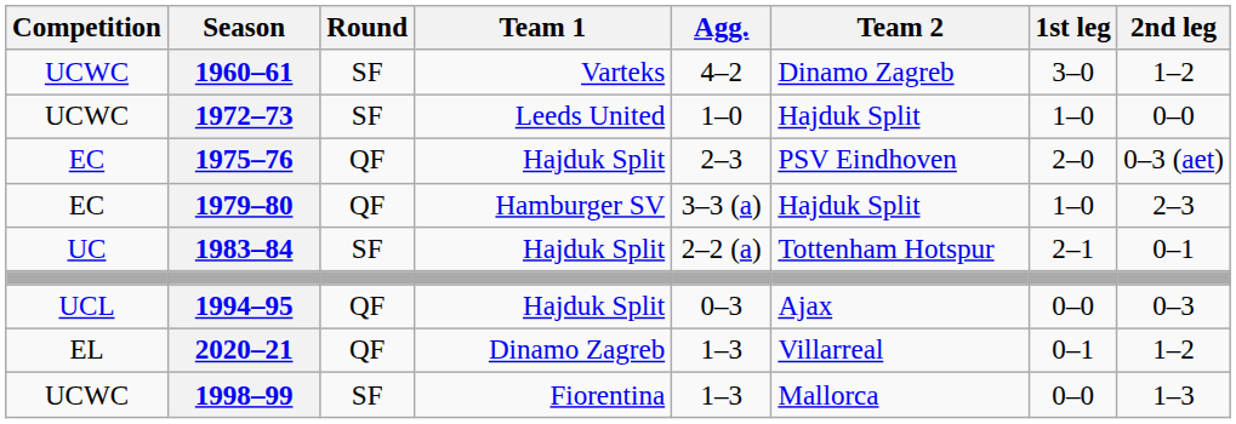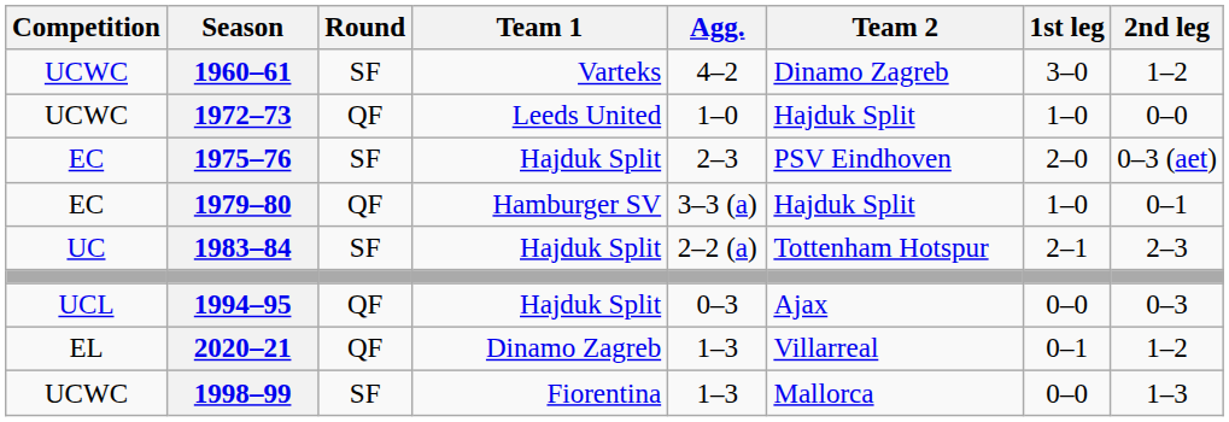 <table class="wikitable plainrowheaders sortable">
 <tr>
 <th scope="col">Competition</th>
 <th scope="col" style="width:80px;">Season</th>
 <th scope="col">Round</th>
 <th scope="col" style="width:140px;">Team 1</th>
 <th scope="col" style="width:50px;"><a href='#'>Agg.</a></th>
 <th scope="col" style="width:140px;">Team 2</th>
 <th scope="col">1st leg</th>
 <th scope="col">2nd leg</th>
 </tr>
 <tr>
 <td align="center"><a href='#'>UCWC</a></td>
 <th scope="row" style="text-align:center"><a href='#'>1960–61</a></th>
 <td align="center">SF</td>
 <td align="right"><a href='#'>Varteks</a> </td>
 <td align="center">4–2</td>
 <td> <a href='#'>Dinamo Zagreb</a></td>
 <td align="center">3–0</td>
 <td align="center">1–2</td>
 </tr>
 <tr>
 <td align="center">UCWC</td>
 <th scope="row" style="text-align:center"><a href='#'>1972–73</a></th>
-<td align="center">SF</td>
+<td align="center">QF</td>
 <td align="right"><a href='#'>Leeds United</a> </td>
 <td align="center">1–0</td>
 <td> <a href='#'>Hajduk Split</a></td>
 <td align="center">1–0</td>
 <td align="center">0–0</td>
 </tr>
 <tr>
 <td align="center"><a href='#'>EC</a></td>
 <th scope="row" style="text-align:center"><a href='#'>1975–76</a></th>
-<td align="center">QF</td>
+<td align="center">SF</td>
 <td align="right"><a href='#'>Hajduk Split</a> </td>
 <td align="center">2–3</td>
 <td> <a href='#'>PSV Eindhoven</a></td>
 <td align="center">2–0</td>
 <td align="center">0–3 (<a href='#'>aet</a>)</td>
 </tr>
 <tr>
 <td align="center">EC</td>
 <th scope="row" style="text-align:center"><a href='#'>1979–80</a></th>
 <td align="center">QF</td>
 <td align="right"><a href='#'>Hamburger SV</a> </td>
 <td align="center">3–3 (<a href='#'>a</a>)</td>
 <td> <a href='#'>Hajduk Split</a></td>
 <td align="center">1–0</td>
-<td align="center">2–3</td>
+<td align="center">0–1</td>
 </tr>
 <tr>
 <td align="center"><a href='#'>UC</a></td>
 <th scope="row" style="text-align:center"><a href='#'>1983–84</a></th>
 <td align="center">SF</td>
 <td align="right"><a href='#'>Hajduk Split</a> </td>
 <td align="center">2–2 (<a href='#'>a</a>)</td>
 <td> <a href='#'>Tottenham Hotspur</a></td>
 <td align="center">2–1</td>
-<td align="center">0–1</td>
+<td align="center">2–3</td>
 </tr>
 <tr style="background:#aaa; line-height:2pt;">
 <td></td>
 <td></td>
 <td></td>
 <td></td>
 <td></td>
 <td></td>
 <td></td>
 <td></td>
 </tr>
 <tr>
 <td align="center"><a href='#'>UCL</a></td>
 <th scope="row" style="text-align:center"><a href='#'>1994–95</a></th>
 <td align="center">QF</td>
 <td align="right"><a href='#'>Hajduk Split</a> </td>
 <td align="center">0–3</td>
 <td> <a href='#'>Ajax</a></td>
 <td align="center">0–0</td>
 <td align="center">0–3</td>
 </tr>
 <tr>
 <td align="center">EL</td>
 <th scope="row" style="text-align:center"><a href='#'>2020–21</a></th>
 <td align="center">QF</td>
 <td align="right"><a href='#'>Dinamo Zagreb</a> </td>
 <td align="center">1–3</td>
 <td> <a href='#'>Villarreal</a></td>
 <td align="center">0–1</td>
 <td align="center">1–2</td>
 </tr>
 <tr>
 <td align="center">UCWC</td>
 <th scope="row" style="text-align:center"><a href='#'>1998–99</a></th>
 <td align="center">SF</td>
 <td align="right"><a href='#'>Fiorentina</a> </td>
 <td align="center">1–3</td>
 <td> <a href='#'>Mallorca</a></td>
 <td align="center">0–0</td>
 <td align="center">1–3</td>
 </tr>
 </table>
